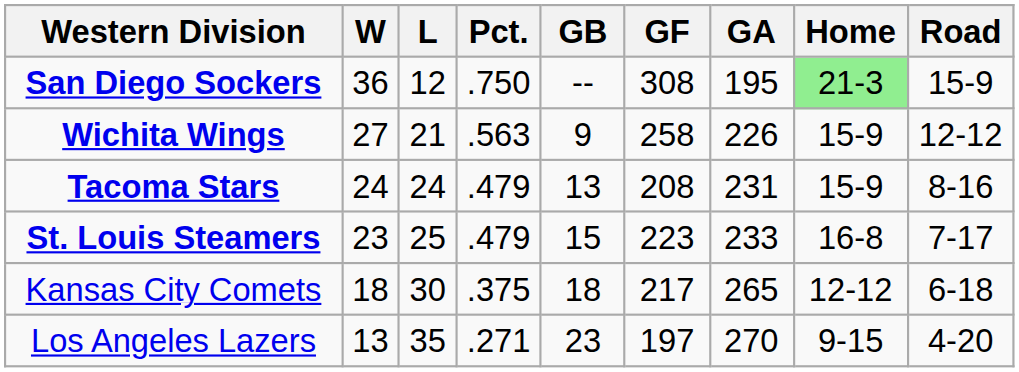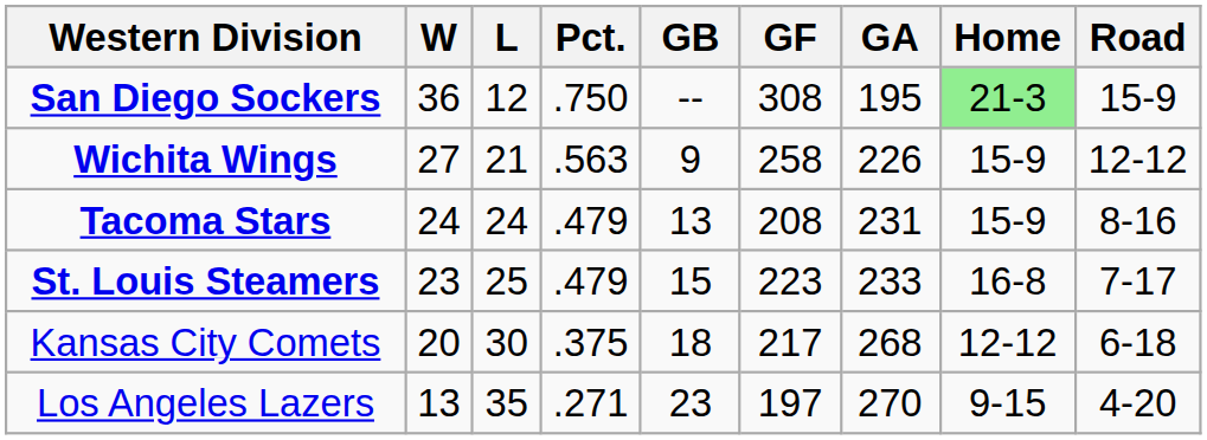 <table class="wikitable" width="470" style="font-size:95%; text-align:center">
 <tr>
 <th width="30%">Western Division</th>
 <th width="5%">W</th>
 <th width="5%">L</th>
 <th width="5%">Pct.</th>
 <th width="7.5%">GB</th>
 <th width="7.5%">GF</th>
 <th width="7.5%">GA</th>
 <th width="7.5%">Home</th>
 <th width="7.5%">Road</th>
 </tr>
 <tr>
 <td><strong><a href='#'>San Diego Sockers</a></strong></td>
 <td>36</td>
 <td>12</td>
 <td>.750</td>
 <td>--</td>
 <td>308</td>
 <td>195</td>
 <td style="background: lightgreen;">21-3</td>
 <td>15-9</td>
 </tr>
 <tr>
 <td><strong><a href='#'>Wichita Wings</a></strong></td>
 <td>27</td>
 <td>21</td>
 <td>.563</td>
 <td>9</td>
 <td>258</td>
 <td>226</td>
 <td>15-9</td>
 <td>12-12</td>
 </tr>
 <tr>
 <td><strong><a href='#'>Tacoma Stars</a></strong></td>
 <td>24</td>
 <td>24</td>
 <td>.479</td>
 <td>13</td>
 <td>208</td>
 <td>231</td>
 <td>15-9</td>
 <td>8-16</td>
 </tr>
 <tr>
 <td><strong><a href='#'>St. Louis Steamers</a></strong></td>
 <td>23</td>
 <td>25</td>
 <td>.479</td>
 <td>15</td>
 <td>223</td>
 <td>233</td>
 <td>16-8</td>
 <td>7-17</td>
 </tr>
 <tr>
 <td><a href='#'>Kansas City Comets</a></td>
-<td>18</td>
+<td>20</td>
 <td>30</td>
 <td>.375</td>
 <td>18</td>
 <td>217</td>
-<td>265</td>
+<td>268</td>
 <td>12-12</td>
 <td>6-18</td>
 </tr>
 <tr>
 <td><a href='#'>Los Angeles Lazers</a></td>
 <td>13</td>
 <td>35</td>
 <td>.271</td>
 <td>23</td>
 <td>197</td>
 <td>270</td>
 <td>9-15</td>
 <td>4-20</td>
 </tr>
 </table>
